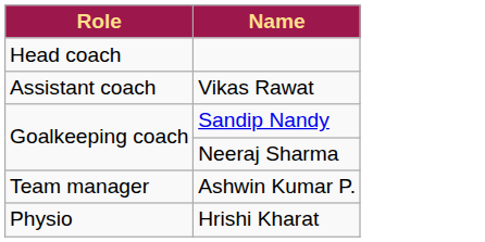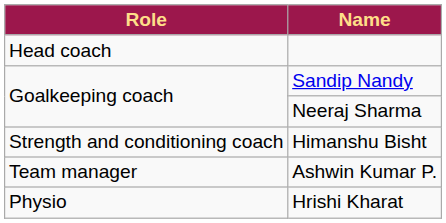 <table class="wikitable">
 <tr>
 <th style="background:#9C174C; color:#FEDE89; text-align:center;" scope="col">Role</th>
 <th style="background:#9C174C; color:#FEDE89; text-align:center;" scope="col">Name</th>
 </tr>
 <tr>
 <td>Head coach</td>
 <td {{flagicon></td>
 </tr>
 <tr>
-<td>Assistant coach</td>
-<td> Vikas Rawat</td>
-</tr>
-<tr>
 <td rowspan="2">Goalkeeping coach</td>
 <td> <a href='#'>Sandip Nandy</a></td>
 </tr>
 <tr>
 <td> Neeraj Sharma</td>
+</tr>
+<tr>
+<td>Strength and conditioning coach</td>
+<td> Himanshu Bisht</td>
 </tr>
 <tr>
 <td>Team manager</td>
 <td> Ashwin Kumar P.</td>
 </tr>
 <tr>
 <td>Physio</td>
 <td> Hrishi Kharat</td>
 </tr>
 </table>
